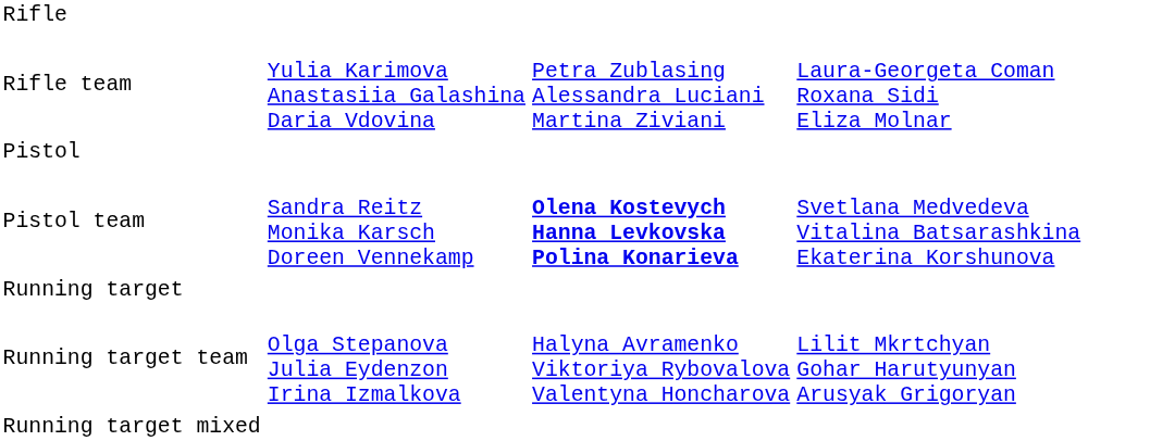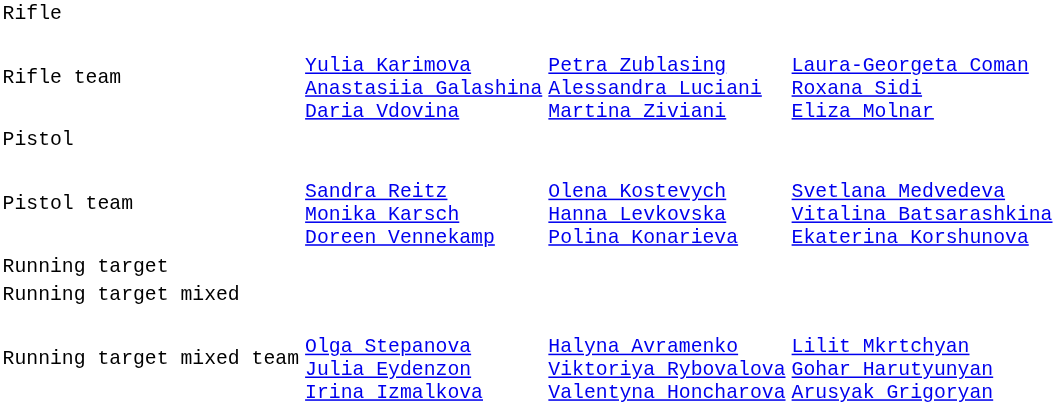 <table>
 <tr>
 <td>Rifle</td>
 <td></td>
 <td></td>
 <td></td>
 </tr>
 <tr>
 <td>Rifle team</td>
 <td><br><a href='#'>Yulia Karimova</a><br><a href='#'>Anastasiia Galashina</a><br><a href='#'>Daria Vdovina</a></td>
 <td><br><a href='#'>Petra Zublasing</a><br><a href='#'>Alessandra Luciani</a><br><a href='#'>Martina Ziviani</a></td>
 <td><br><a href='#'>Laura-Georgeta Coman</a><br><a href='#'>Roxana Sidi</a><br><a href='#'>Eliza Molnar</a></td>
 </tr>
 <tr>
 <td>Pistol</td>
 <td></td>
 <td></td>
 <td></td>
 </tr>
 <tr>
 <td>Pistol team</td>
 <td><br><a href='#'>Sandra Reitz</a><br><a href='#'>Monika Karsch</a><br><a href='#'>Doreen Vennekamp</a></td>
-<td><strong><br><a href='#'>Olena Kostevych</a><br><a href='#'>Hanna Levkovska</a><br><a href='#'>Polina Konarieva</a></strong></td>
+<td><br><a href='#'>Olena Kostevych</a><br><a href='#'>Hanna Levkovska</a><br><a href='#'>Polina Konarieva</a></td>
 <td><br><a href='#'>Svetlana Medvedeva</a><br><a href='#'>Vitalina Batsarashkina</a><br><a href='#'>Ekaterina Korshunova</a></td>
 </tr>
 <tr>
 <td>Running target</td>
 <td></td>
 <td></td>
 <td></td>
 </tr>
 <tr>
-<td>Running target team</td>
-<td><br><a href='#'>Olga Stepanova</a><br><a href='#'>Julia Eydenzon</a><br><a href='#'>Irina Izmalkova</a></td>
-<td><br><a href='#'>Halyna Avramenko</a><br><a href='#'>Viktoriya Rybovalova</a><br><a href='#'>Valentyna Honcharova</a></td>
-<td><br><a href='#'>Lilit Mkrtchyan</a><br><a href='#'>Gohar Harutyunyan</a><br><a href='#'>Arusyak Grigoryan</a></td>
-</tr>
-<tr>
 <td>Running target mixed</td>
 <td></td>
 <td></td>
 <td></td>
 </tr>
+<tr>
+<td>Running target mixed team</td>
+<td><br><a href='#'>Olga Stepanova</a><br><a href='#'>Julia Eydenzon</a><br><a href='#'>Irina Izmalkova</a></td>
+<td><br><a href='#'>Halyna Avramenko</a><br><a href='#'>Viktoriya Rybovalova</a><br><a href='#'>Valentyna Honcharova</a></td>
+<td><br><a href='#'>Lilit Mkrtchyan</a><br><a href='#'>Gohar Harutyunyan</a><br><a href='#'>Arusyak Grigoryan</a></td>
+</tr>
 </table>
